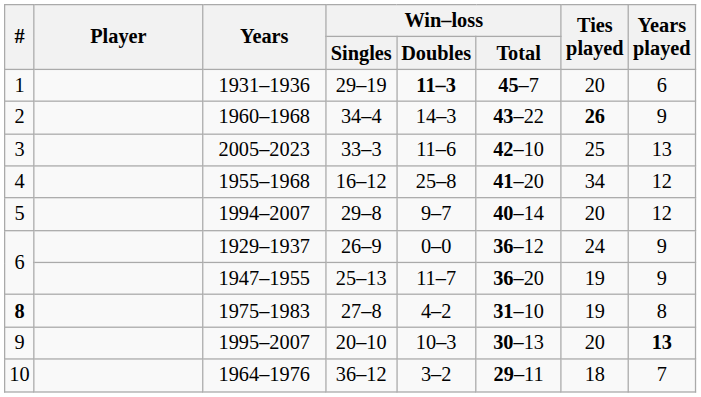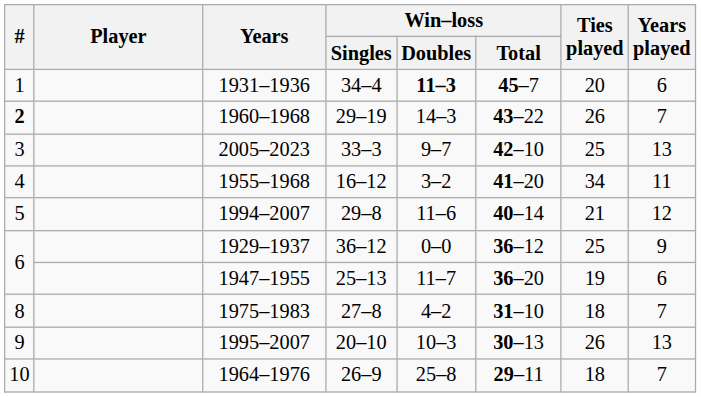 <table class="wikitable sortable nowrap" style=text-align:center>
 <tr>
 <th rowspan=2>#</th>
 <th rowspan=2 width=125>Player</th>
 <th rowspan=2 width=90>Years</th>
 <th colspan=3>Win–loss</th>
 <th rowspan=2>Ties<br>played</th>
 <th rowspan=2>Years<br>played</th>
 </tr>
 <tr>
 <th>Singles</th>
 <th>Doubles</th>
 <th width=60>Total</th>
 </tr>
 <tr>
 <td>1</td>
 <td style="text-align:left;"></td>
 <td>1931–1936</td>
-<td>29–19</td>
+<td>34–4</td>
 <td><strong>11–3</strong></td>
 <td><strong>45</strong>–7</td>
 <td>20</td>
 <td>6</td>
 </tr>
 <tr>
-<td>2</td>
+<td><strong>2</strong></td>
 <td style="text-align:left;"></td>
 <td>1960–1968</td>
-<td>34–4</td>
+<td>29–19</td>
 <td>14–3</td>
 <td><strong>43</strong>–22</td>
-<td><strong>26</strong></td>
-<td>9</td>
+<td>26</td>
+<td>7</td>
 </tr>
 <tr>
 <td>3</td>
 <td style="text-align:left;"></td>
 <td>2005–2023</td>
 <td>33–3</td>
-<td>11–6</td>
+<td>9–7</td>
 <td><strong>42</strong>–10</td>
 <td>25</td>
 <td>13</td>
 </tr>
 <tr>
 <td>4</td>
 <td style="text-align:left;"></td>
 <td>1955–1968</td>
 <td>16–12</td>
-<td>25–8</td>
+<td>3–2</td>
 <td><strong>41</strong>–20</td>
 <td>34</td>
-<td>12</td>
+<td>11</td>
 </tr>
 <tr>
 <td>5</td>
 <td style="text-align:left;"></td>
 <td>1994–2007</td>
 <td>29–8</td>
-<td>9–7</td>
+<td>11–6</td>
 <td><strong>40</strong>–14</td>
-<td>20</td>
+<td>21</td>
 <td>12</td>
 </tr>
 <tr>
 <td rowspan="2">6</td>
 <td style="text-align:left;"></td>
 <td>1929–1937</td>
-<td>26–9</td>
+<td>36–12</td>
 <td>0–0</td>
 <td><strong>36</strong>–12</td>
-<td>24</td>
+<td>25</td>
 <td>9</td>
 </tr>
 <tr>
 <td style="text-align:left;"></td>
 <td>1947–1955</td>
 <td>25–13</td>
 <td>11–7</td>
 <td><strong>36</strong>–20</td>
 <td>19</td>
-<td>9</td>
+<td>6</td>
 </tr>
 <tr>
-<td><strong>8</strong></td>
+<td>8</td>
 <td style="text-align:left;"></td>
 <td>1975–1983</td>
 <td>27–8</td>
 <td>4–2</td>
 <td><strong>31</strong>–10</td>
-<td>19</td>
-<td>8</td>
+<td>18</td>
+<td>7</td>
 </tr>
 <tr>
 <td>9</td>
 <td style="text-align:left;"></td>
 <td>1995–2007</td>
 <td>20–10</td>
 <td>10–3</td>
 <td><strong>30</strong>–13</td>
-<td>20</td>
-<td><strong>13</strong></td>
+<td>26</td>
+<td>13</td>
 </tr>
 <tr>
 <td>10</td>
 <td style="text-align:left;"></td>
 <td>1964–1976</td>
-<td>36–12</td>
-<td>3–2</td>
+<td>26–9</td>
+<td>25–8</td>
 <td><strong>29</strong>–11</td>
 <td>18</td>
 <td>7</td>
 </tr>
 </table>
